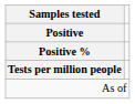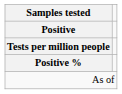 <table class="wikitable plainrowheaders" style="float:right; clear:right; font-size:95%;">
 <tr>
 <th>Samples tested</th>
 <td style="text-align:right;"></td>
 </tr>
 <tr>
 <th>Positive</th>
 <td style="text-align:right;"></td>
 </tr>
 <tr>
-<th>Positive %</th>
+<th>Tests per million people </th>
 <td style="text-align:right;"></td>
 </tr>
 <tr>
-<th>Tests per million people </th>
+<th>Positive %</th>
 <td style="text-align:right;"></td>
 </tr>
 <tr>
 <td colspan="2" style="text-align:right;">As of </td>
 </tr>
 </table>
